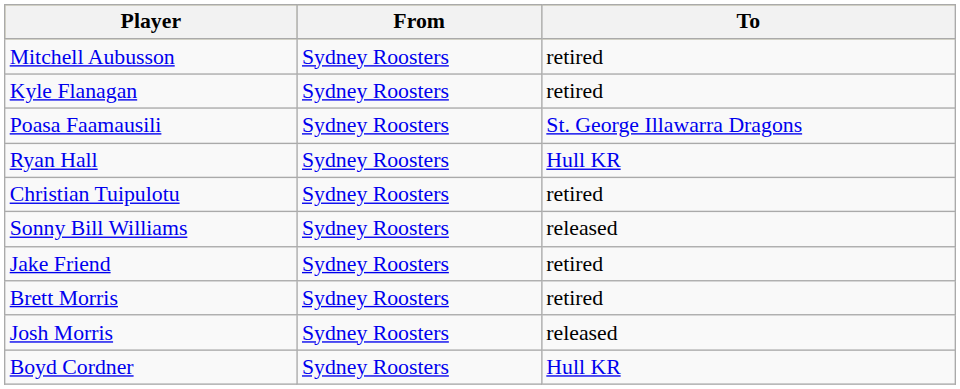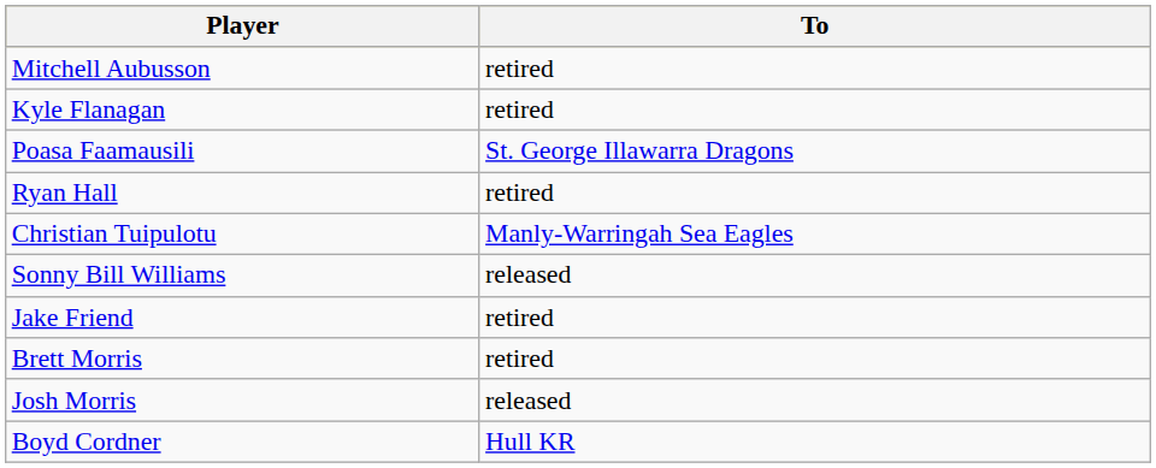 <table class="wikitable sortable" style="width:700px;">
 <tr bgcolor=#bdb76b>
 <th>Player</th>
-<th>From</th>
 <th>To</th>
 </tr>
 <tr>
 <td data-sort-value="Aubusson, Mitchell"><a href='#'>Mitchell Aubusson</a></td>
-<td> <a href='#'>Sydney Roosters</a></td>
 <td>retired</td>
 </tr>
 <tr>
 <td data-sort-value="Flanagan, Kyle"><a href='#'>Kyle Flanagan</a></td>
-<td> <a href='#'>Sydney Roosters</a></td>
 <td>retired</td>
 </tr>
 <tr>
 <td data-sort-value="Faamausili, Poasa"><a href='#'>Poasa Faamausili</a></td>
-<td> <a href='#'>Sydney Roosters</a></td>
 <td> <a href='#'>St. George Illawarra Dragons</a></td>
 </tr>
 <tr>
 <td data-sort-value="Hall, Ryan"><a href='#'>Ryan Hall</a></td>
-<td> <a href='#'>Sydney Roosters</a></td>
-<td> <a href='#'>Hull KR</a></td>
+<td>retired</td>
 </tr>
 <tr>
 <td data-sort-value="Tuipulotu, Christian"><a href='#'>Christian Tuipulotu</a></td>
-<td> <a href='#'>Sydney Roosters</a></td>
-<td>retired</td>
+<td> <a href='#'>Manly-Warringah Sea Eagles</a></td>
 </tr>
 <tr>
 <td data-sort-value="Williams, Sonny Bill"><a href='#'>Sonny Bill Williams</a></td>
-<td> <a href='#'>Sydney Roosters</a></td>
 <td>released</td>
 </tr>
 <tr>
 <td data-sort-value="Friend, Jake"><a href='#'>Jake Friend</a></td>
-<td> <a href='#'>Sydney Roosters</a></td>
 <td>retired</td>
 </tr>
 <tr>
 <td data-sort-value="Morris, Brett"><a href='#'>Brett Morris</a></td>
-<td> <a href='#'>Sydney Roosters</a></td>
 <td>retired</td>
 </tr>
 <tr>
 <td data-sort-value="Morris, Josh"><a href='#'>Josh Morris</a></td>
-<td> <a href='#'>Sydney Roosters</a></td>
 <td>released</td>
 </tr>
 <tr>
 <td data-sort-value="Cordner, Boyd"><a href='#'>Boyd Cordner</a></td>
-<td> <a href='#'>Sydney Roosters</a></td>
 <td> <a href='#'>Hull KR</a></td>
 </tr>
 </table>
